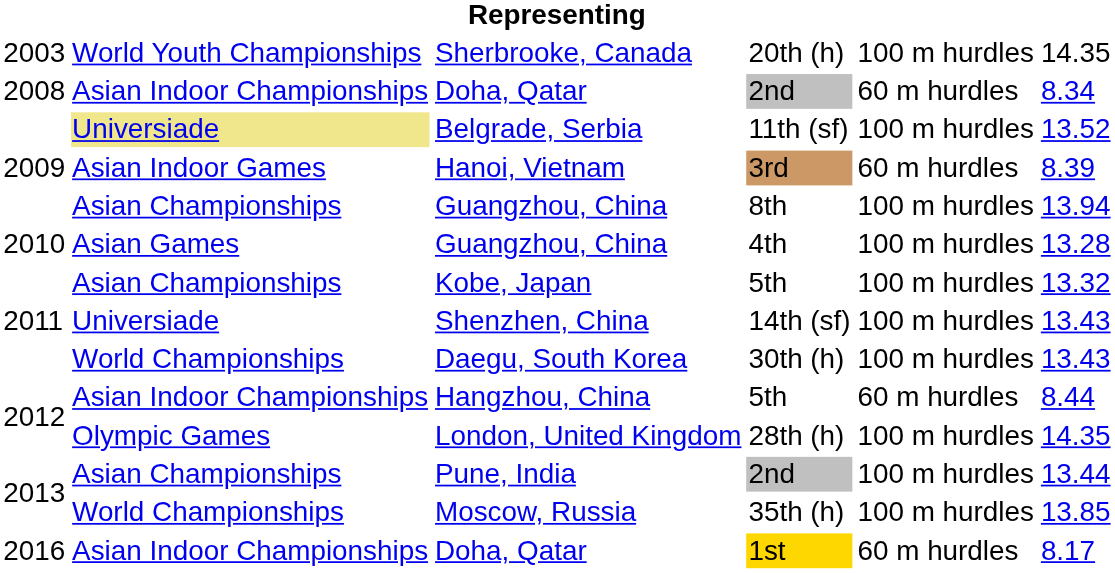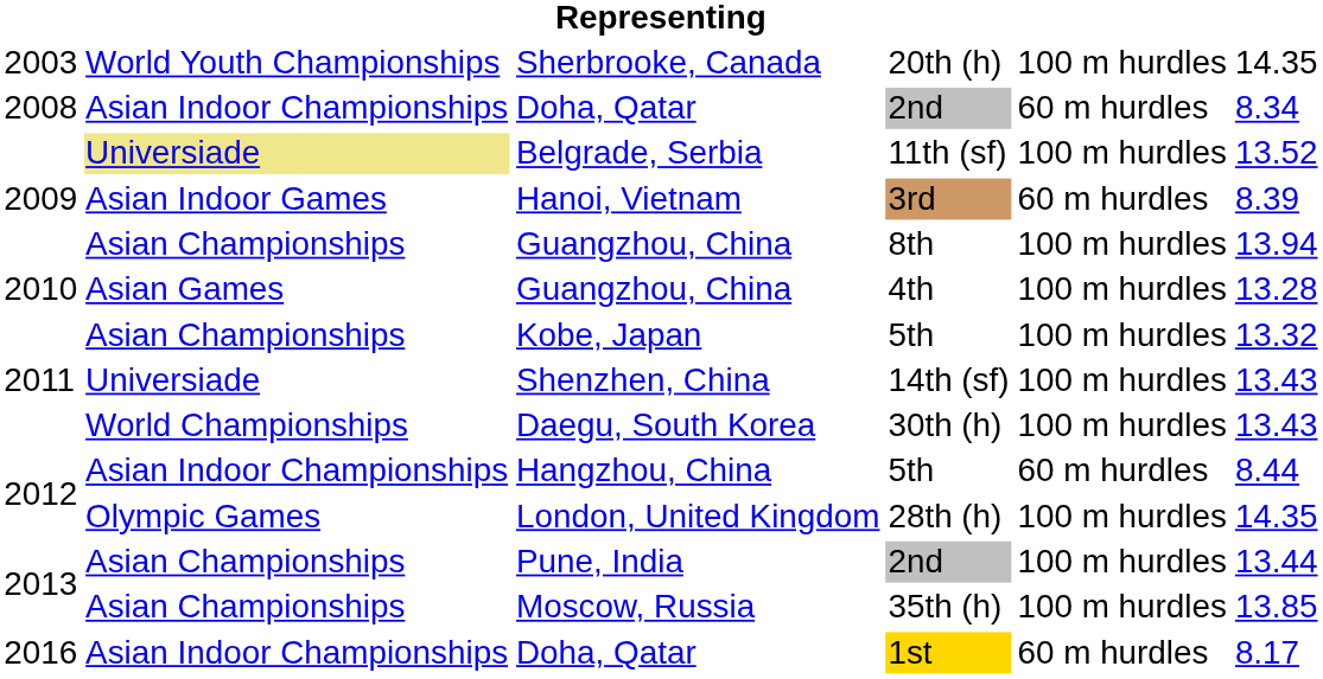 <table>
 <tr>
 <th colspan="6">Representing </th>
 </tr>
 <tr>
 <td>2003</td>
 <td><a href='#'>World Youth Championships</a></td>
 <td><a href='#'>Sherbrooke, Canada</a></td>
 <td>20th (h)</td>
 <td>100 m hurdles</td>
 <td>14.35</td>
 </tr>
 <tr>
 <td>2008</td>
 <td><a href='#'>Asian Indoor Championships</a></td>
 <td><a href='#'>Doha, Qatar</a></td>
 <td bgcolor=silver>2nd</td>
 <td>60 m hurdles</td>
 <td><a href='#'>8.34</a></td>
 </tr>
 <tr>
 <td rowspan=3>2009</td>
 <td style="background: khaki;"><a href='#'>Universiade</a></td>
 <td><a href='#'>Belgrade, Serbia</a></td>
 <td>11th (sf)</td>
 <td>100 m hurdles</td>
 <td><a href='#'>13.52</a></td>
 </tr>
 <tr>
 <td><a href='#'>Asian Indoor Games</a></td>
 <td><a href='#'>Hanoi, Vietnam</a></td>
 <td bgcolor=cc9966>3rd</td>
 <td>60 m hurdles</td>
 <td><a href='#'>8.39</a></td>
 </tr>
 <tr>
 <td><a href='#'>Asian Championships</a></td>
 <td><a href='#'>Guangzhou, China</a></td>
 <td>8th</td>
 <td>100 m hurdles</td>
 <td><a href='#'>13.94</a></td>
 </tr>
 <tr>
 <td>2010</td>
 <td><a href='#'>Asian Games</a></td>
 <td><a href='#'>Guangzhou, China</a></td>
 <td>4th</td>
 <td>100 m hurdles</td>
 <td><a href='#'>13.28</a></td>
 </tr>
 <tr>
 <td rowspan=3>2011</td>
 <td><a href='#'>Asian Championships</a></td>
 <td><a href='#'>Kobe, Japan</a></td>
 <td>5th</td>
 <td>100 m hurdles</td>
 <td><a href='#'>13.32</a></td>
 </tr>
 <tr>
 <td><a href='#'>Universiade</a></td>
 <td><a href='#'>Shenzhen, China</a></td>
 <td>14th (sf)</td>
 <td>100 m hurdles</td>
 <td><a href='#'>13.43</a></td>
 </tr>
 <tr>
 <td><a href='#'>World Championships</a></td>
 <td><a href='#'>Daegu, South Korea</a></td>
 <td>30th (h)</td>
 <td>100 m hurdles</td>
 <td><a href='#'>13.43</a></td>
 </tr>
 <tr>
 <td rowspan=2>2012</td>
 <td><a href='#'>Asian Indoor Championships</a></td>
 <td><a href='#'>Hangzhou, China</a></td>
 <td>5th</td>
 <td>60 m hurdles</td>
 <td><a href='#'>8.44</a></td>
 </tr>
 <tr>
 <td><a href='#'>Olympic Games</a></td>
 <td><a href='#'>London, United Kingdom</a></td>
 <td>28th (h)</td>
 <td>100 m hurdles</td>
 <td><a href='#'>14.35</a></td>
 </tr>
 <tr>
 <td rowspan=2>2013</td>
 <td><a href='#'>Asian Championships</a></td>
 <td><a href='#'>Pune, India</a></td>
 <td bgcolor=silver>2nd</td>
 <td>100 m hurdles</td>
 <td><a href='#'>13.44</a></td>
 </tr>
 <tr>
-<td><a href='#'>World Championships</a></td>
+<td><a href='#'>Asian Championships</a></td>
 <td><a href='#'>Moscow, Russia</a></td>
 <td>35th (h)</td>
 <td>100 m hurdles</td>
 <td><a href='#'>13.85</a></td>
 </tr>
 <tr>
 <td>2016</td>
 <td><a href='#'>Asian Indoor Championships</a></td>
 <td><a href='#'>Doha, Qatar</a></td>
 <td bgcolor=gold>1st</td>
 <td>60 m hurdles</td>
 <td><a href='#'>8.17</a></td>
 </tr>
 </table>
